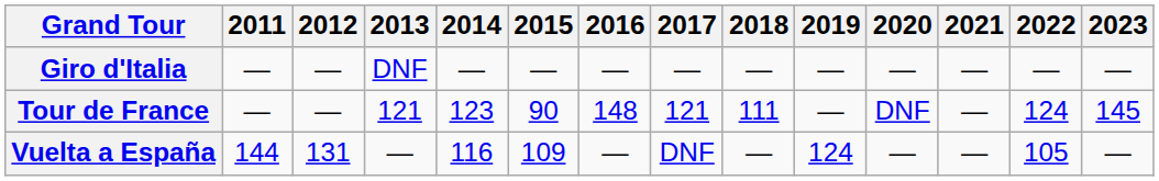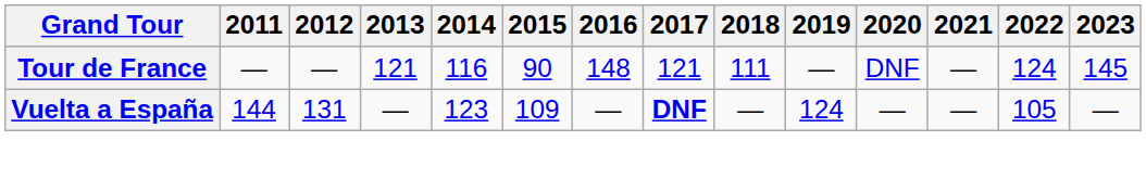 <table class="wikitable plainrowheaders">
 <tr>
 <th scope="col"><a href='#'>Grand Tour</a></th>
 <th scope="col">2011</th>
 <th scope="col">2012</th>
 <th scope="col">2013</th>
 <th scope="col">2014</th>
 <th scope="col">2015</th>
 <th scope="col">2016</th>
 <th scope="col">2017</th>
 <th scope="col">2018</th>
 <th scope="col">2019</th>
 <th scope="col">2020</th>
 <th scope="col">2021</th>
 <th scope="col">2022</th>
 <th scope="col">2023</th>
 </tr>
 <tr style="text-align:center;">
-<th scope="row"> <a href='#'>Giro d'Italia</a></th>
-<td>—</td>
-<td>—</td>
-<td><a href='#'>DNF</a></td>
-<td>—</td>
-<td>—</td>
-<td>—</td>
-<td>—</td>
-<td>—</td>
-<td>—</td>
-<td>—</td>
-<td>—</td>
-<td>—</td>
-<td>—</td>
-</tr>
-<tr style="text-align:center;">
 <th scope="row"> <a href='#'>Tour de France</a></th>
 <td>—</td>
 <td>—</td>
 <td><a href='#'>121</a></td>
-<td><a href='#'>123</a></td>
+<td><a href='#'>116</a></td>
 <td><a href='#'>90</a></td>
 <td><a href='#'>148</a></td>
 <td><a href='#'>121</a></td>
 <td><a href='#'>111</a></td>
 <td>—</td>
 <td><a href='#'>DNF</a></td>
 <td>—</td>
 <td><a href='#'>124</a></td>
 <td><a href='#'>145</a></td>
 </tr>
 <tr style="text-align:center;">
 <th scope="row"> <a href='#'>Vuelta a España</a></th>
 <td><a href='#'>144</a></td>
 <td><a href='#'>131</a></td>
 <td>—</td>
-<td><a href='#'>116</a></td>
+<td><a href='#'>123</a></td>
 <td><a href='#'>109</a></td>
 <td>—</td>
-<td><a href='#'>DNF</a></td>
+<td><strong><a href='#'>DNF</a></strong></td>
 <td>—</td>
 <td><a href='#'>124</a></td>
 <td>—</td>
 <td>—</td>
 <td><a href='#'>105</a></td>
 <td>—</td>
 </tr>
 </table>
